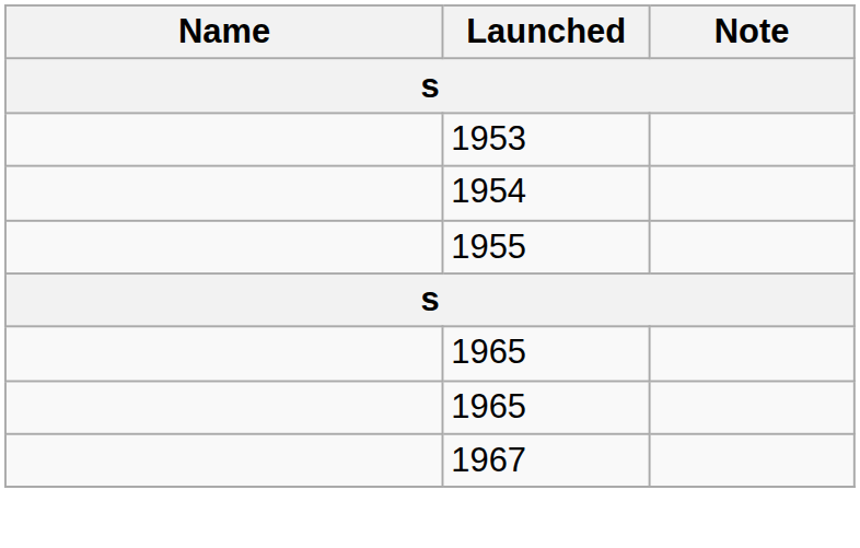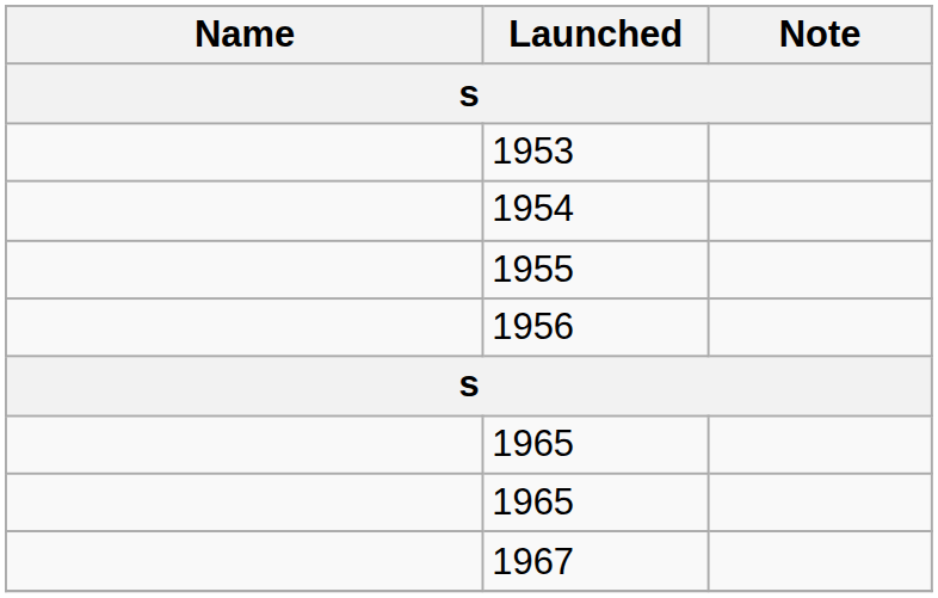 <table class="wikitable">
 <tr>
 <th width="200">Name</th>
 <th width="90">Launched</th>
 <th width="90">Note</th>
 </tr>
 <tr>
 <th colspan="3">s</th>
 </tr>
 <tr>
 <td></td>
 <td>1953</td>
 <td></td>
 </tr>
 <tr>
 <td></td>
 <td>1954</td>
 <td></td>
 </tr>
 <tr>
 <td></td>
 <td>1955</td>
 <td></td>
 </tr>
 <tr>
+<td></td>
+<td>1956</td>
+<td></td>
+</tr>
+<tr>
 <th colspan="3">s</th>
 </tr>
 <tr>
 <td></td>
 <td>1965</td>
 <td></td>
 </tr>
 <tr>
 <td></td>
 <td>1965</td>
 <td></td>
 </tr>
 <tr>
 <td></td>
 <td>1967</td>
 <td></td>
 </tr>
 <tr>
 </tr>
 </table>
